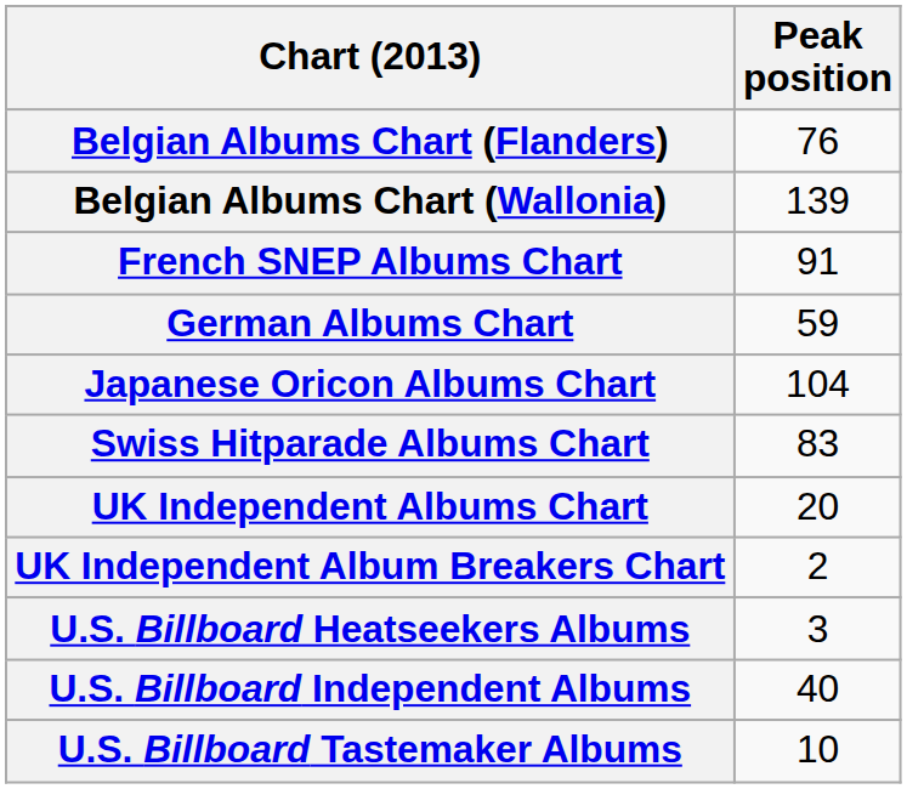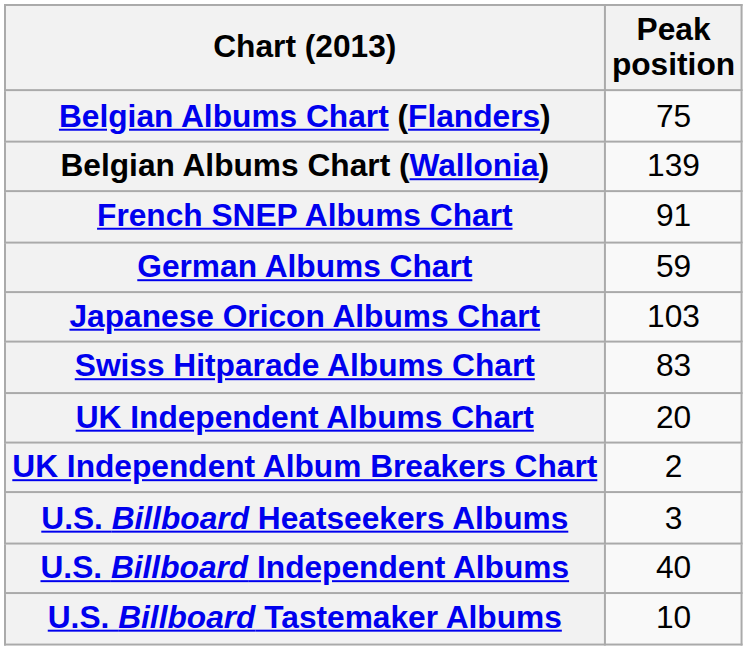 <table class="wikitable sortable plainrowheaders" style="text-align:center">
 <tr>
 <th scope="col">Chart (2013)</th>
 <th scope="col">Peak<br>position</th>
 </tr>
 <tr>
 <th scope="row"><a href='#'>Belgian Albums Chart</a> (<a href='#'>Flanders</a>)</th>
-<td>76</td>
+<td>75</td>
 </tr>
 <tr>
 <th scope="row">Belgian Albums Chart (<a href='#'>Wallonia</a>)</th>
 <td>139</td>
 </tr>
 <tr>
 <th scope="row"><a href='#'>French SNEP Albums Chart</a></th>
 <td>91</td>
 </tr>
 <tr>
 <th scope="row"><a href='#'>German Albums Chart</a></th>
 <td>59</td>
 </tr>
 <tr>
 <th scope="row"><a href='#'>Japanese Oricon Albums Chart</a></th>
-<td>104</td>
+<td>103</td>
 </tr>
 <tr>
 <th scope="row"><a href='#'>Swiss Hitparade Albums Chart</a></th>
 <td>83</td>
 </tr>
 <tr>
 <th scope="row"><a href='#'>UK Independent Albums Chart</a></th>
 <td>20</td>
 </tr>
 <tr>
 <th scope="row"><a href='#'>UK Independent Album Breakers Chart</a></th>
 <td>2</td>
 </tr>
 <tr>
 <th scope="row"><a href='#'>U.S. <em>Billboard</em> Heatseekers Albums</a></th>
 <td>3</td>
 </tr>
 <tr>
 <th scope="row"><a href='#'>U.S. <em>Billboard</em> Independent Albums</a></th>
 <td>40</td>
 </tr>
 <tr>
 <th scope="row"><a href='#'>U.S. <em>Billboard</em> Tastemaker Albums</a></th>
 <td>10</td>
 </tr>
 </table>
